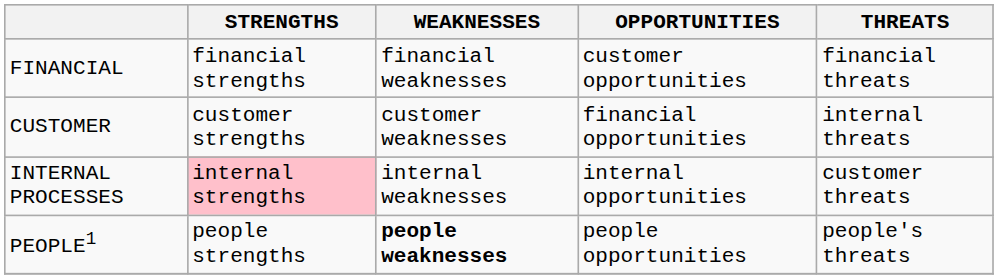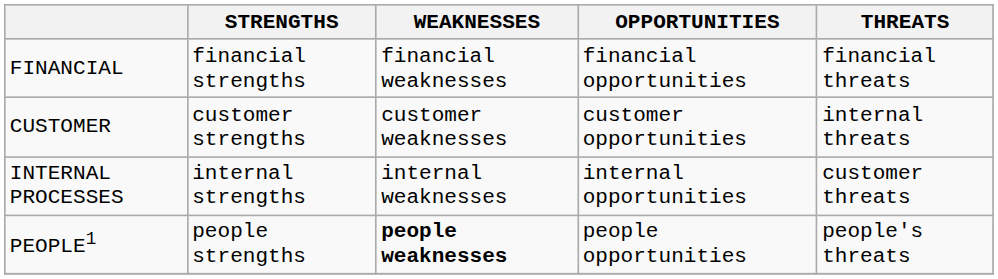 <table class="wikitable">
 <tr>
 <th></th>
 <th>STRENGTHS</th>
 <th>WEAKNESSES</th>
 <th>OPPORTUNITIES</th>
 <th>THREATS</th>
 </tr>
 <tr>
 <td>FINANCIAL</td>
 <td>financial strengths</td>
 <td>financial weaknesses</td>
-<td>customer opportunities</td>
+<td>financial opportunities</td>
 <td>financial threats</td>
 </tr>
 <tr>
 <td>CUSTOMER</td>
 <td>customer strengths</td>
 <td>customer weaknesses</td>
-<td>financial opportunities</td>
+<td>customer opportunities</td>
 <td>internal threats</td>
 </tr>
 <tr>
 <td>INTERNAL PROCESSES</td>
-<td style="background: pink;">internal strengths</td>
+<td>internal strengths</td>
 <td>internal weaknesses</td>
 <td>internal opportunities</td>
 <td>customer threats</td>
 </tr>
 <tr>
 <td>PEOPLE<sup>1</sup></td>
 <td>people strengths</td>
 <td><strong>people weaknesses</strong></td>
 <td>people opportunities</td>
 <td>people's threats</td>
 </tr>
 <tr>
 </tr>
 </table>
